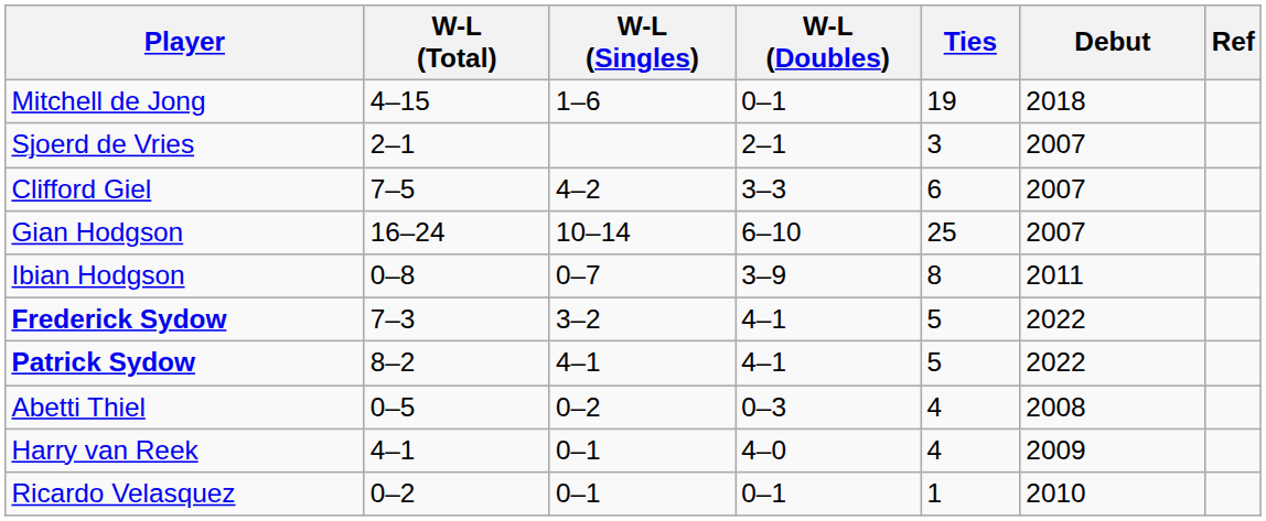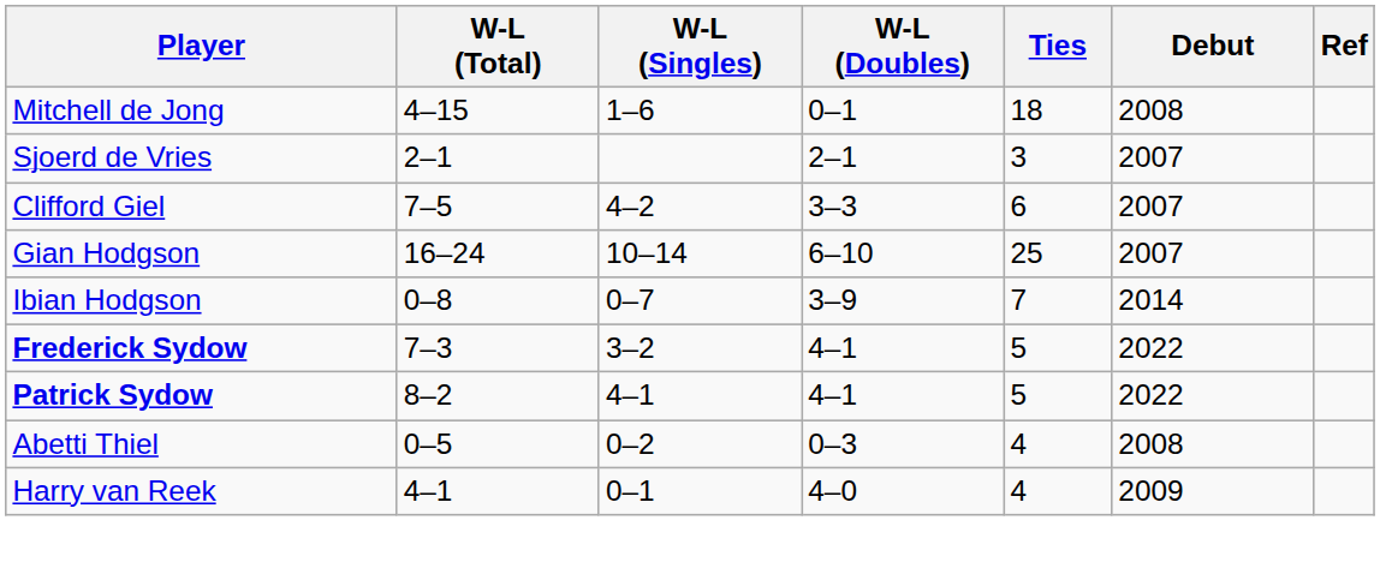 <table class="wikitable sortable" style=font-size:97%>
 <tr>
 <th width=200><a href='#'>Player</a></th>
 <th width=100>W-L<br>(Total)</th>
 <th width=100>W-L<br>(<a href='#'>Singles</a>)</th>
 <th width=100>W-L<br>(<a href='#'>Doubles</a>)</th>
 <th width=50><a href='#'>Ties</a></th>
 <th width=100>Debut</th>
 <th>Ref</th>
 </tr>
 <tr>
 <td><a href='#'>Mitchell de Jong</a></td>
 <td>4–15</td>
 <td>1–6</td>
 <td>0–1</td>
-<td>19</td>
-<td>2018</td>
+<td>18</td>
+<td>2008</td>
 <td></td>
 </tr>
 <tr>
 <td><a href='#'>Sjoerd de Vries</a></td>
 <td>2–1</td>
 <td></td>
 <td>2–1</td>
 <td>3</td>
 <td>2007</td>
 <td></td>
 </tr>
 <tr>
 <td><a href='#'>Clifford Giel</a></td>
 <td>7–5</td>
 <td>4–2</td>
 <td>3–3</td>
 <td>6</td>
 <td>2007</td>
 <td></td>
 </tr>
 <tr>
 <td><a href='#'>Gian Hodgson</a></td>
 <td>16–24</td>
 <td>10–14</td>
 <td>6–10</td>
 <td>25</td>
 <td>2007</td>
 <td></td>
 </tr>
 <tr>
 <td><a href='#'>Ibian Hodgson</a></td>
 <td>0–8</td>
 <td>0–7</td>
 <td>3–9</td>
-<td>8</td>
-<td>2011</td>
+<td>7</td>
+<td>2014</td>
 <td></td>
 </tr>
 <tr>
 <td><strong><a href='#'>Frederick Sydow</a></strong></td>
 <td>7–3</td>
 <td>3–2</td>
 <td>4–1</td>
 <td>5</td>
 <td>2022</td>
 <td></td>
 </tr>
 <tr>
 <td><strong><a href='#'>Patrick Sydow</a></strong></td>
 <td>8–2</td>
 <td>4–1</td>
 <td>4–1</td>
 <td>5</td>
 <td>2022</td>
 <td></td>
 </tr>
 <tr>
 <td><a href='#'>Abetti Thiel</a></td>
 <td>0–5</td>
 <td>0–2</td>
 <td>0–3</td>
 <td>4</td>
 <td>2008</td>
 <td></td>
 </tr>
 <tr>
 <td><a href='#'>Harry van Reek</a></td>
 <td>4–1</td>
 <td>0–1</td>
 <td>4–0</td>
 <td>4</td>
 <td>2009</td>
 <td></td>
 </tr>
-<tr>
-<td><a href='#'>Ricardo Velasquez</a></td>
-<td>0–2</td>
-<td>0–1</td>
-<td>0–1</td>
-<td>1</td>
-<td>2010</td>
-<td></td>
-</tr>
 </table>
